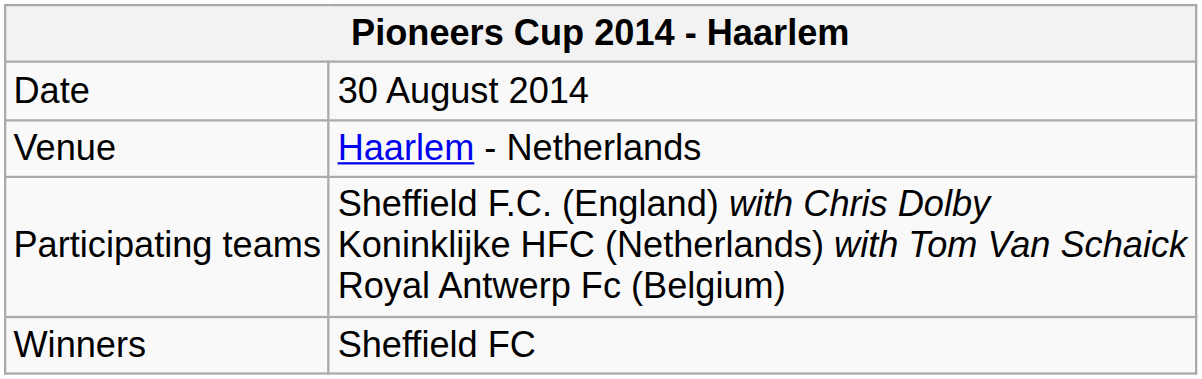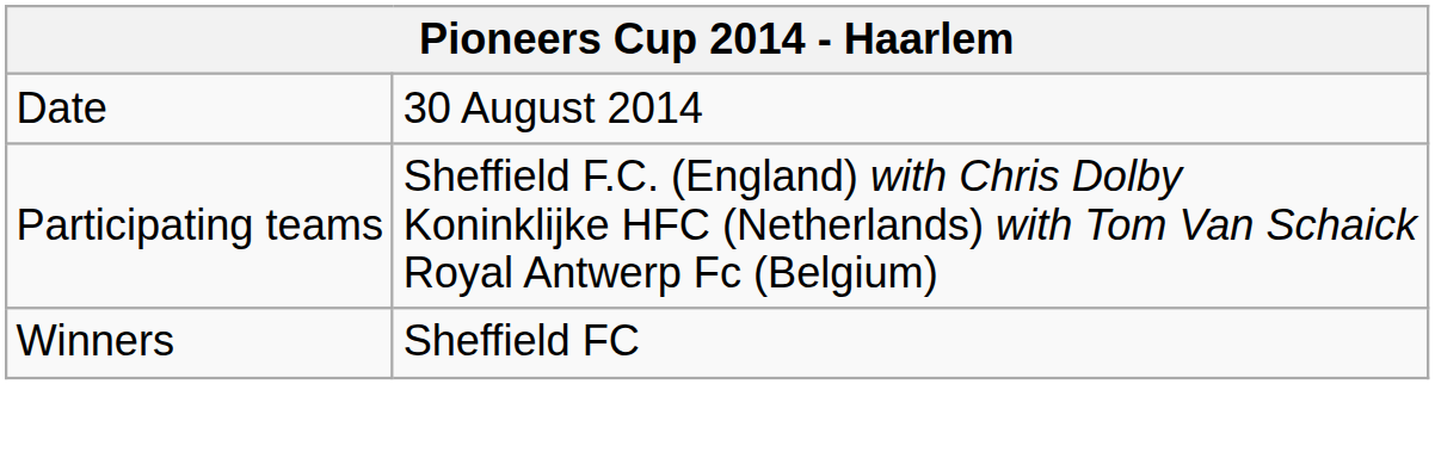 <table class="wikitable">
 <tr>
 <th colspan=2>Pioneers Cup 2014 - Haarlem</th>
 </tr>
 <tr>
 <td>Date</td>
 <td>30 August 2014</td>
-</tr>
-<tr>
-<td>Venue</td>
-<td><a href='#'>Haarlem</a> - Netherlands</td>
 </tr>
 <tr>
 <td>Participating teams</td>
 <td>Sheffield F.C. (England) <em>with Chris Dolby</em><br>Koninklijke HFC (Netherlands) <em>with Tom Van Schaick</em> <br>Royal Antwerp Fc (Belgium)</td>
 </tr>
 <tr>
 <td>Winners</td>
 <td>Sheffield FC</td>
 </tr>
 </table>
